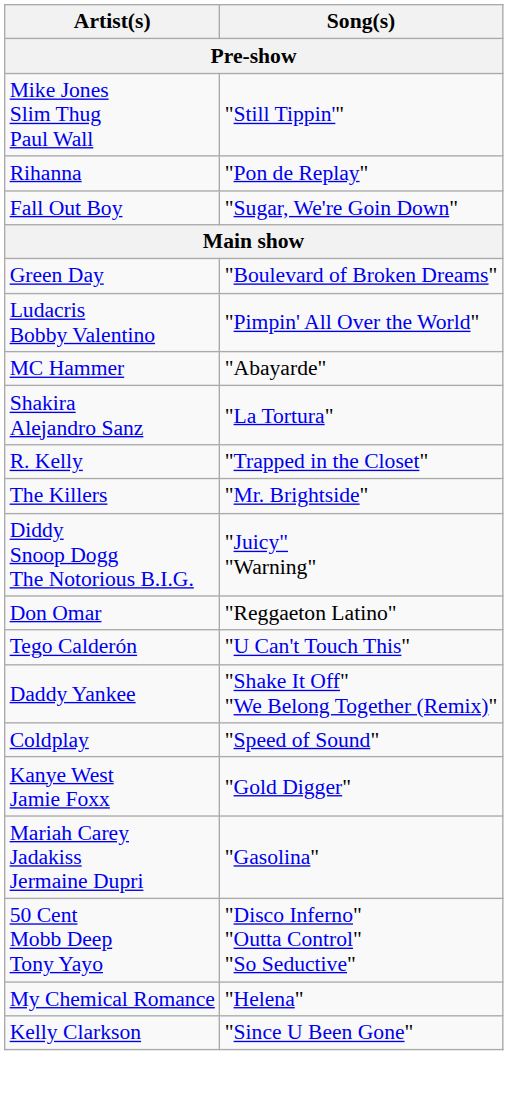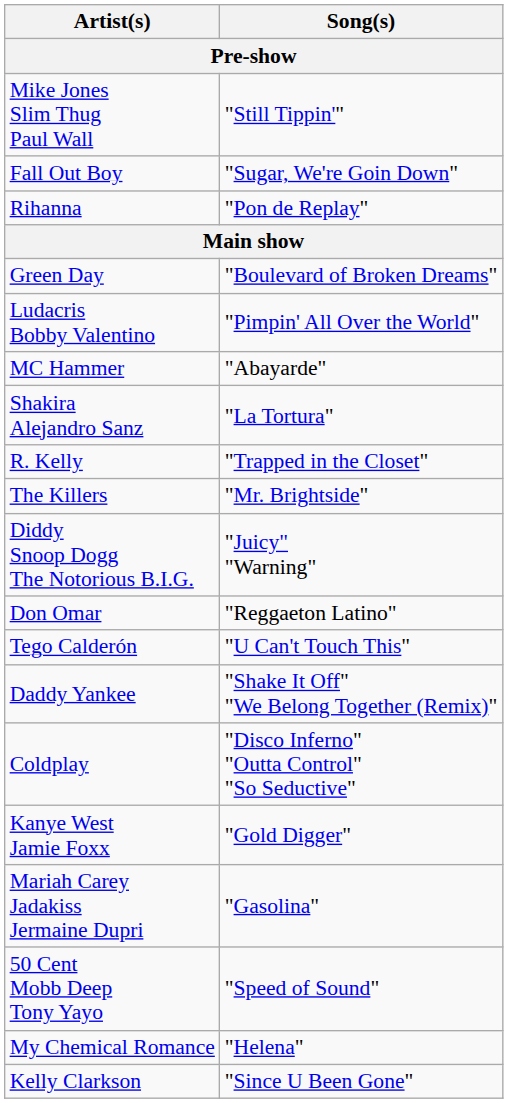 <table class="wikitable">
 <tr>
 <th>Artist(s)</th>
 <th>Song(s)</th>
 </tr>
 <tr>
 <th colspan=2>Pre-show</th>
 </tr>
 <tr>
 <td><a href='#'>Mike Jones</a> <br> <a href='#'>Slim Thug</a> <br> <a href='#'>Paul Wall</a></td>
 <td>"<a href='#'>Still Tippin'</a>"</td>
 </tr>
 <tr>
+<td><a href='#'>Fall Out Boy</a></td>
+<td>"<a href='#'>Sugar, We're Goin Down</a>"</td>
+</tr>
+<tr>
 <td><a href='#'>Rihanna</a></td>
 <td>"<a href='#'>Pon de Replay</a>"</td>
-</tr>
-<tr>
-<td><a href='#'>Fall Out Boy</a></td>
-<td>"<a href='#'>Sugar, We're Goin Down</a>"</td>
 </tr>
 <tr>
 <th colspan=2>Main show</th>
 </tr>
 <tr>
 <td><a href='#'>Green Day</a></td>
 <td>"<a href='#'>Boulevard of Broken Dreams</a>"</td>
 </tr>
 <tr>
 <td><a href='#'>Ludacris</a> <br> <a href='#'>Bobby Valentino</a></td>
 <td>"<a href='#'>Pimpin' All Over the World</a>"</td>
 </tr>
 <tr>
 <td><a href='#'>MC Hammer</a></td>
 <td>"Abayarde"</td>
 </tr>
 <tr>
 <td><a href='#'>Shakira</a> <br> <a href='#'>Alejandro Sanz</a></td>
 <td>"<a href='#'>La Tortura</a>"</td>
 </tr>
 <tr>
 <td><a href='#'>R. Kelly</a></td>
 <td>"<a href='#'>Trapped in the Closet</a>"</td>
 </tr>
 <tr>
 <td><a href='#'>The Killers</a></td>
 <td>"<a href='#'>Mr. Brightside</a>"</td>
 </tr>
 <tr>
 <td><a href='#'>Diddy</a> <br> <a href='#'>Snoop Dogg</a> <br> <a href='#'>The Notorious B.I.G.</a></td>
 <td>"<a href='#'>Juicy"</a> <br> "Warning"</td>
 </tr>
 <tr>
 <td><a href='#'>Don Omar</a></td>
 <td>"Reggaeton Latino"</td>
 </tr>
 <tr>
 <td><a href='#'>Tego Calderón</a></td>
 <td>"<a href='#'>U Can't Touch This</a>"</td>
 </tr>
 <tr>
 <td><a href='#'>Daddy Yankee</a></td>
 <td>"<a href='#'>Shake It Off</a>" <br> "<a href='#'>We Belong Together (Remix)</a>"</td>
 </tr>
 <tr>
 <td><a href='#'>Coldplay</a></td>
-<td>"<a href='#'>Speed of Sound</a>"</td>
+<td>"<a href='#'>Disco Inferno</a>" <br> "<a href='#'>Outta Control</a>" <br> "<a href='#'>So Seductive</a>"</td>
 </tr>
 <tr>
 <td><a href='#'>Kanye West</a> <br> <a href='#'>Jamie Foxx</a></td>
 <td>"<a href='#'>Gold Digger</a>"</td>
 </tr>
 <tr>
 <td><a href='#'>Mariah Carey</a> <br> <a href='#'>Jadakiss</a> <br> <a href='#'>Jermaine Dupri</a></td>
 <td>"<a href='#'>Gasolina</a>"</td>
 </tr>
 <tr>
 <td><a href='#'>50 Cent</a> <br> <a href='#'>Mobb Deep</a> <br> <a href='#'>Tony Yayo</a></td>
-<td>"<a href='#'>Disco Inferno</a>" <br> "<a href='#'>Outta Control</a>" <br> "<a href='#'>So Seductive</a>"</td>
+<td>"<a href='#'>Speed of Sound</a>"</td>
 </tr>
 <tr>
 <td><a href='#'>My Chemical Romance</a></td>
 <td>"<a href='#'>Helena</a>"</td>
 </tr>
 <tr>
 <td><a href='#'>Kelly Clarkson</a></td>
 <td>"<a href='#'>Since U Been Gone</a>"</td>
 </tr>
 </table>
